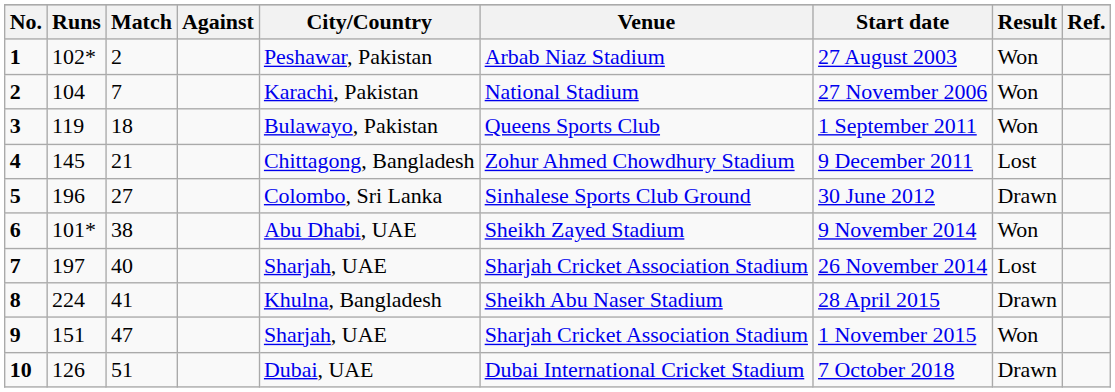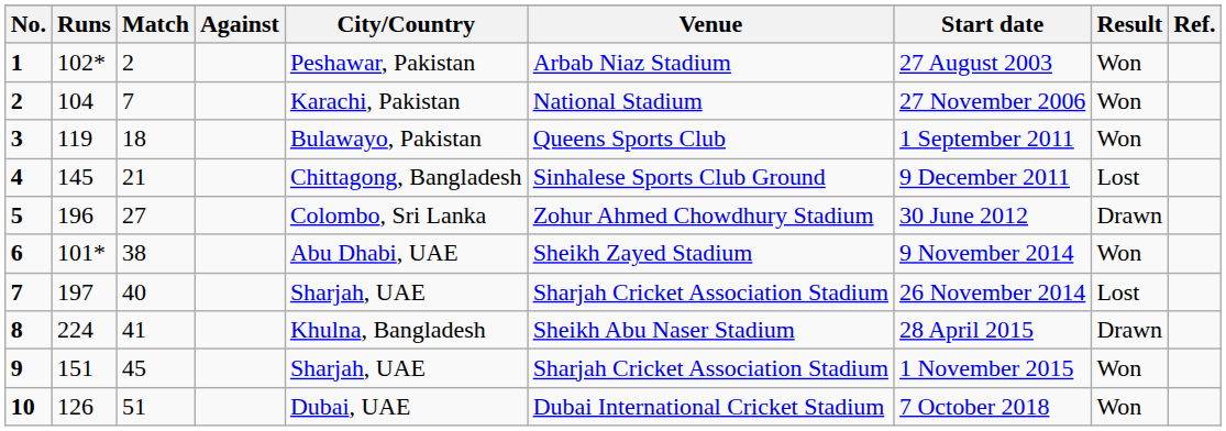 <table class="wikitable sortable">
 <tr>
 </tr>
 <tr>
 <th>No.</th>
 <th>Runs</th>
 <th>Match</th>
 <th>Against</th>
 <th>City/Country</th>
 <th>Venue</th>
 <th>Start date</th>
 <th>Result</th>
 <th>Ref.</th>
 </tr>
 <tr>
 <td><strong>1</strong></td>
 <td>102*</td>
 <td>2</td>
 <td></td>
 <td><a href='#'>Peshawar</a>, Pakistan</td>
 <td><a href='#'>Arbab Niaz Stadium</a></td>
 <td><a href='#'>27 August 2003</a></td>
 <td>Won</td>
 <td></td>
 </tr>
 <tr>
 <td><strong>2</strong></td>
 <td>104</td>
 <td>7</td>
 <td></td>
 <td><a href='#'>Karachi</a>, Pakistan</td>
 <td><a href='#'>National Stadium</a></td>
 <td><a href='#'>27 November 2006</a></td>
 <td>Won</td>
 <td></td>
 </tr>
 <tr>
 <td><strong>3</strong></td>
 <td>119</td>
 <td>18</td>
 <td></td>
 <td><a href='#'>Bulawayo</a>, Pakistan</td>
 <td><a href='#'>Queens Sports Club</a></td>
 <td><a href='#'>1 September 2011</a></td>
 <td>Won</td>
 <td></td>
 </tr>
 <tr>
 <td><strong>4</strong></td>
 <td>145</td>
 <td>21</td>
 <td></td>
 <td><a href='#'>Chittagong</a>, Bangladesh</td>
-<td><a href='#'>Zohur Ahmed Chowdhury Stadium</a></td>
+<td><a href='#'>Sinhalese Sports Club Ground</a></td>
 <td><a href='#'>9 December 2011</a></td>
 <td>Lost</td>
 <td></td>
 </tr>
 <tr>
 <td><strong>5</strong></td>
 <td>196</td>
 <td>27</td>
 <td></td>
 <td><a href='#'>Colombo</a>, Sri Lanka</td>
-<td><a href='#'>Sinhalese Sports Club Ground</a></td>
+<td><a href='#'>Zohur Ahmed Chowdhury Stadium</a></td>
 <td><a href='#'>30 June 2012</a></td>
 <td>Drawn</td>
 <td></td>
 </tr>
 <tr>
 <td><strong>6</strong></td>
 <td>101*</td>
 <td>38</td>
 <td></td>
 <td><a href='#'>Abu Dhabi</a>, UAE</td>
 <td><a href='#'>Sheikh Zayed Stadium</a></td>
 <td><a href='#'>9 November 2014</a></td>
 <td>Won</td>
 <td></td>
 </tr>
 <tr>
 <td><strong>7</strong></td>
 <td>197</td>
 <td>40</td>
 <td></td>
 <td><a href='#'>Sharjah</a>, UAE</td>
 <td><a href='#'>Sharjah Cricket Association Stadium</a></td>
 <td><a href='#'>26 November 2014</a></td>
 <td>Lost</td>
 <td></td>
 </tr>
 <tr>
 <td><strong>8</strong></td>
 <td>224</td>
 <td>41</td>
 <td></td>
 <td><a href='#'>Khulna</a>, Bangladesh</td>
 <td><a href='#'>Sheikh Abu Naser Stadium</a></td>
 <td><a href='#'>28 April 2015</a></td>
 <td>Drawn</td>
 <td></td>
 </tr>
 <tr>
 <td><strong>9</strong></td>
 <td>151</td>
-<td>47</td>
+<td>45</td>
 <td></td>
 <td><a href='#'>Sharjah</a>, UAE</td>
 <td><a href='#'>Sharjah Cricket Association Stadium</a></td>
 <td><a href='#'>1 November 2015</a></td>
 <td>Won</td>
 <td></td>
 </tr>
 <tr>
 <td><strong>10</strong></td>
 <td>126</td>
 <td>51</td>
 <td></td>
 <td><a href='#'>Dubai</a>, UAE</td>
 <td><a href='#'>Dubai International Cricket Stadium</a></td>
 <td><a href='#'>7 October 2018</a></td>
-<td>Drawn</td>
+<td>Won</td>
 <td></td>
 </tr>
 </table>
